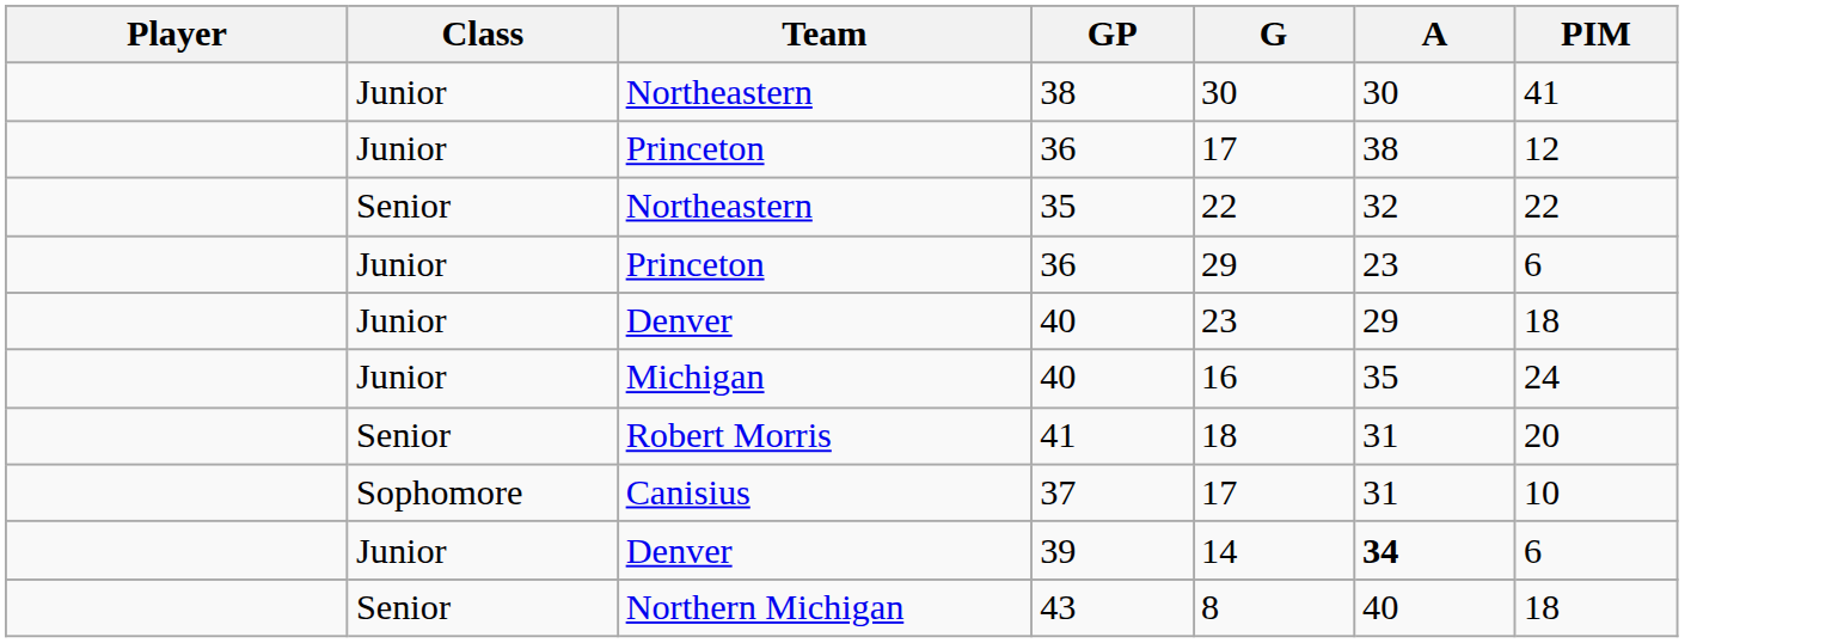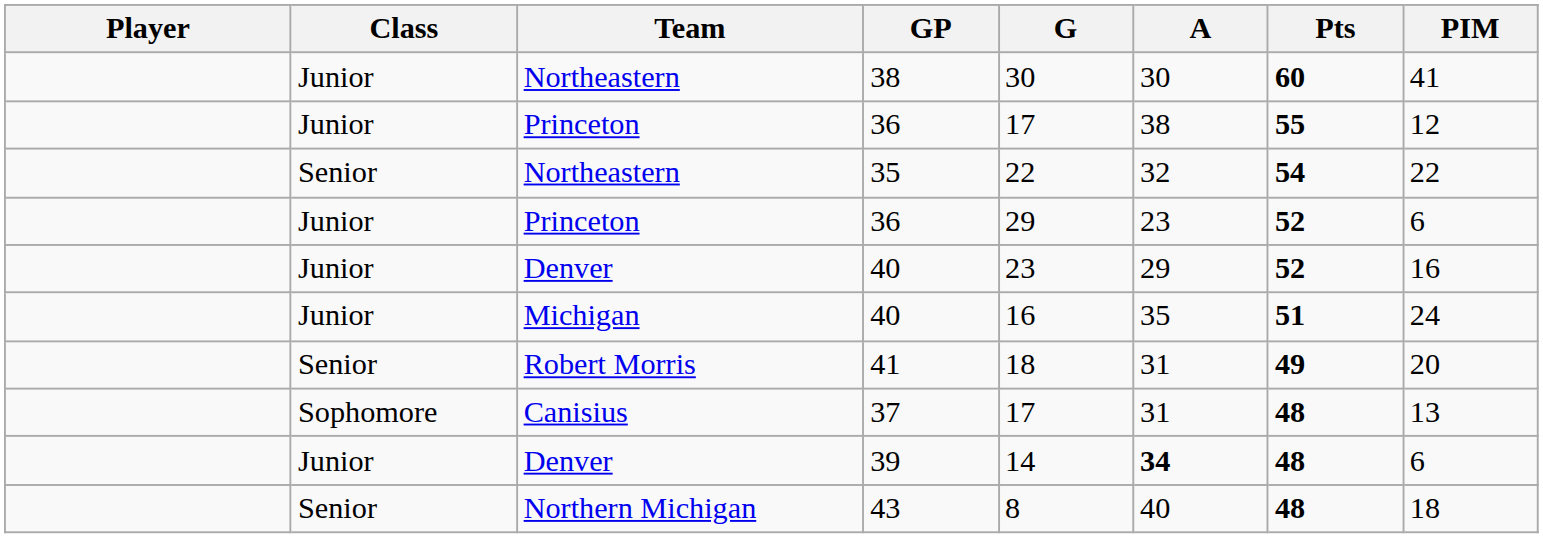 <table class="wikitable sortable">
 <tr>
 <th style="width: 9em;">Player</th>
 <th style="width: 7em;">Class</th>
 <th style="width: 11em;">Team</th>
 <th style="width: 4em;">GP</th>
 <th style="width: 4em;">G</th>
 <th style="width: 4em;">A</th>
+<th style="width: 4em;">Pts</th>
 <th style="width: 4em;">PIM</th>
 </tr>
 <tr>
 <td></td>
 <td>Junior</td>
 <td><a href='#'>Northeastern</a></td>
 <td>38</td>
 <td>30</td>
 <td>30</td>
+<td><strong>60</strong></td>
 <td>41</td>
 </tr>
 <tr>
 <td></td>
 <td>Junior</td>
 <td><a href='#'>Princeton</a></td>
 <td>36</td>
 <td>17</td>
 <td>38</td>
+<td><strong>55</strong></td>
 <td>12</td>
 </tr>
 <tr>
 <td></td>
 <td>Senior</td>
 <td><a href='#'>Northeastern</a></td>
 <td>35</td>
 <td>22</td>
 <td>32</td>
+<td><strong>54</strong></td>
 <td>22</td>
 </tr>
 <tr>
 <td></td>
 <td>Junior</td>
 <td><a href='#'>Princeton</a></td>
 <td>36</td>
 <td>29</td>
 <td>23</td>
+<td><strong>52</strong></td>
 <td>6</td>
 </tr>
 <tr>
 <td></td>
 <td>Junior</td>
 <td><a href='#'>Denver</a></td>
 <td>40</td>
 <td>23</td>
 <td>29</td>
-<td>18</td>
+<td><strong>52</strong></td>
+<td>16</td>
 </tr>
 <tr>
 <td></td>
 <td>Junior</td>
 <td><a href='#'>Michigan</a></td>
 <td>40</td>
 <td>16</td>
 <td>35</td>
+<td><strong>51</strong></td>
 <td>24</td>
 </tr>
 <tr>
 <td></td>
 <td>Senior</td>
 <td><a href='#'>Robert Morris</a></td>
 <td>41</td>
 <td>18</td>
 <td>31</td>
+<td><strong>49</strong></td>
 <td>20</td>
 </tr>
 <tr>
 <td></td>
 <td>Sophomore</td>
 <td><a href='#'>Canisius</a></td>
 <td>37</td>
 <td>17</td>
 <td>31</td>
-<td>10</td>
+<td><strong>48</strong></td>
+<td>13</td>
 </tr>
 <tr>
 <td></td>
 <td>Junior</td>
 <td><a href='#'>Denver</a></td>
 <td>39</td>
 <td>14</td>
 <td><strong>34</strong></td>
+<td><strong>48</strong></td>
 <td>6</td>
 </tr>
 <tr>
 <td></td>
 <td>Senior</td>
 <td><a href='#'>Northern Michigan</a></td>
 <td>43</td>
 <td>8</td>
 <td>40</td>
+<td><strong>48</strong></td>
 <td>18</td>
 </tr>
 </table>
